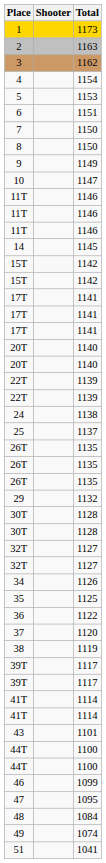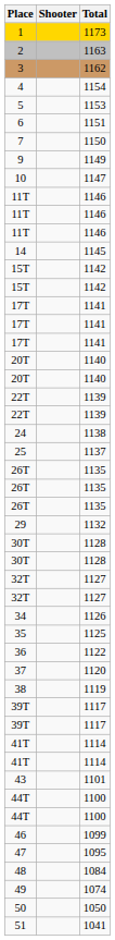 <table class=wikitable style="text-align:center">
 <tr>
 <th>Place</th>
 <th>Shooter</th>
 <th>Total</th>
 </tr>
 <tr align=center bgcolor=gold>
 <td>1</td>
 <td align=left></td>
 <td>1173</td>
 </tr>
 <tr align=center bgcolor=silver>
 <td>2</td>
 <td align=left></td>
 <td>1163</td>
 </tr>
 <tr align=center bgcolor=cc9966>
 <td>3</td>
 <td align=left></td>
 <td>1162</td>
 </tr>
 <tr>
 <td>4</td>
 <td align=left></td>
 <td>1154</td>
 </tr>
 <tr>
 <td>5</td>
 <td align=left></td>
 <td>1153</td>
 </tr>
 <tr>
 <td>6</td>
 <td align=left></td>
 <td>1151</td>
 </tr>
 <tr>
 <td>7</td>
-<td align=left></td>
-<td>1150</td>
-</tr>
-<tr>
-<td>8</td>
 <td align=left></td>
 <td>1150</td>
 </tr>
 <tr>
 <td>9</td>
 <td align=left></td>
 <td>1149</td>
 </tr>
 <tr>
 <td>10</td>
 <td align=left></td>
 <td>1147</td>
 </tr>
 <tr>
 <td>11T</td>
 <td align=left></td>
 <td>1146</td>
 </tr>
 <tr>
 <td>11T</td>
 <td align=left></td>
 <td>1146</td>
 </tr>
 <tr>
 <td>11T</td>
 <td align=left></td>
 <td>1146</td>
 </tr>
 <tr>
 <td>14</td>
 <td align=left></td>
 <td>1145</td>
 </tr>
 <tr>
 <td>15T</td>
 <td align=left></td>
 <td>1142</td>
 </tr>
 <tr>
 <td>15T</td>
 <td align=left></td>
 <td>1142</td>
 </tr>
 <tr>
 <td>17T</td>
 <td align=left></td>
 <td>1141</td>
 </tr>
 <tr>
 <td>17T</td>
 <td align=left></td>
 <td>1141</td>
 </tr>
 <tr>
 <td>17T</td>
 <td align=left></td>
 <td>1141</td>
 </tr>
 <tr>
 <td>20T</td>
 <td align=left></td>
 <td>1140</td>
 </tr>
 <tr>
 <td>20T</td>
 <td align=left></td>
 <td>1140</td>
 </tr>
 <tr>
 <td>22T</td>
 <td align=left></td>
 <td>1139</td>
 </tr>
 <tr>
 <td>22T</td>
 <td align=left></td>
 <td>1139</td>
 </tr>
 <tr>
 <td>24</td>
 <td align=left></td>
 <td>1138</td>
 </tr>
 <tr>
 <td>25</td>
 <td align=left></td>
 <td>1137</td>
 </tr>
 <tr>
 <td>26T</td>
 <td align=left></td>
 <td>1135</td>
 </tr>
 <tr>
 <td>26T</td>
 <td align=left></td>
 <td>1135</td>
 </tr>
 <tr>
 <td>26T</td>
 <td align=left></td>
 <td>1135</td>
 </tr>
 <tr>
 <td>29</td>
 <td align=left></td>
 <td>1132</td>
 </tr>
 <tr>
 <td>30T</td>
 <td align=left></td>
 <td>1128</td>
 </tr>
 <tr>
 <td>30T</td>
 <td align=left></td>
 <td>1128</td>
 </tr>
 <tr>
 <td>32T</td>
 <td align=left></td>
 <td>1127</td>
 </tr>
 <tr>
 <td>32T</td>
 <td align=left></td>
 <td>1127</td>
 </tr>
 <tr>
 <td>34</td>
 <td align=left></td>
 <td>1126</td>
 </tr>
 <tr>
 <td>35</td>
 <td align=left></td>
 <td>1125</td>
 </tr>
 <tr>
 <td>36</td>
 <td align=left></td>
 <td>1122</td>
 </tr>
 <tr>
 <td>37</td>
 <td align=left></td>
 <td>1120</td>
 </tr>
 <tr>
 <td>38</td>
 <td align=left></td>
 <td>1119</td>
 </tr>
 <tr>
 <td>39T</td>
 <td align=left></td>
 <td>1117</td>
 </tr>
 <tr>
 <td>39T</td>
 <td align=left></td>
 <td>1117</td>
 </tr>
 <tr>
 <td>41T</td>
 <td align=left></td>
 <td>1114</td>
 </tr>
 <tr>
 <td>41T</td>
 <td align=left></td>
 <td>1114</td>
 </tr>
 <tr>
 <td>43</td>
 <td align=left></td>
 <td>1101</td>
 </tr>
 <tr>
 <td>44T</td>
 <td align=left></td>
 <td>1100</td>
 </tr>
 <tr>
 <td>44T</td>
 <td align=left></td>
 <td>1100</td>
 </tr>
 <tr>
 <td>46</td>
 <td align=left></td>
 <td>1099</td>
 </tr>
 <tr>
 <td>47</td>
 <td align=left></td>
 <td>1095</td>
 </tr>
 <tr>
 <td>48</td>
 <td align=left></td>
 <td>1084</td>
 </tr>
 <tr>
 <td>49</td>
 <td align=left></td>
 <td>1074</td>
 </tr>
 <tr>
+<td>50</td>
+<td align=left></td>
+<td>1050</td>
+</tr>
+<tr>
 <td>51</td>
 <td align=left></td>
 <td>1041</td>
 </tr>
 </table>
